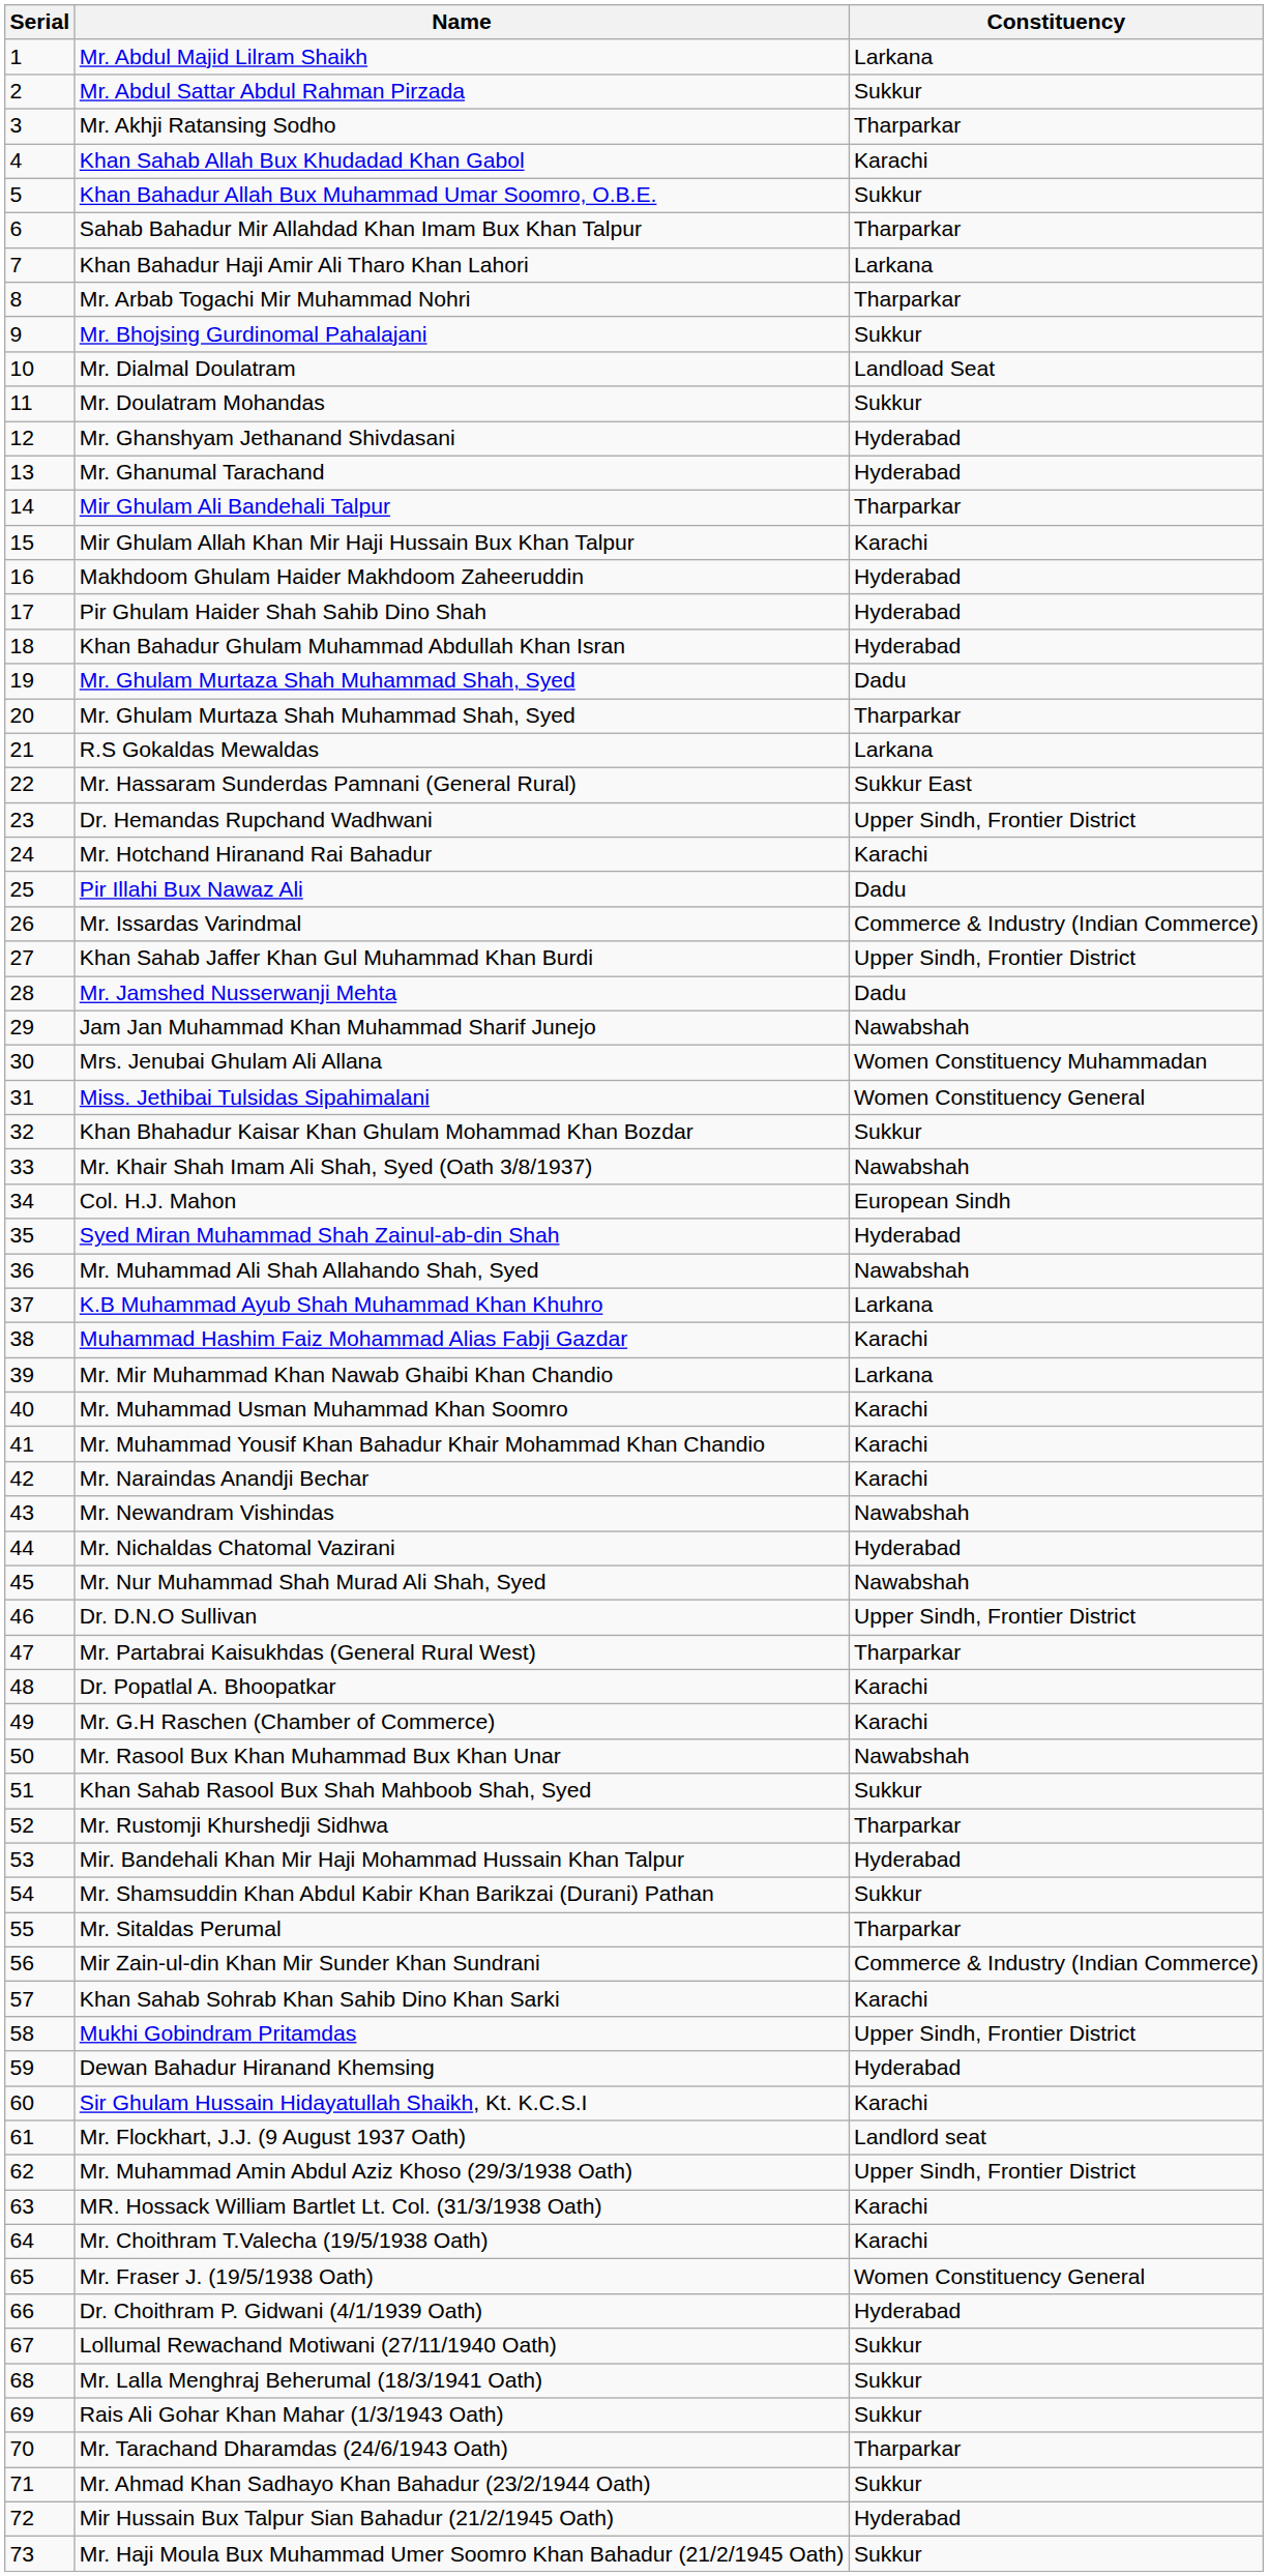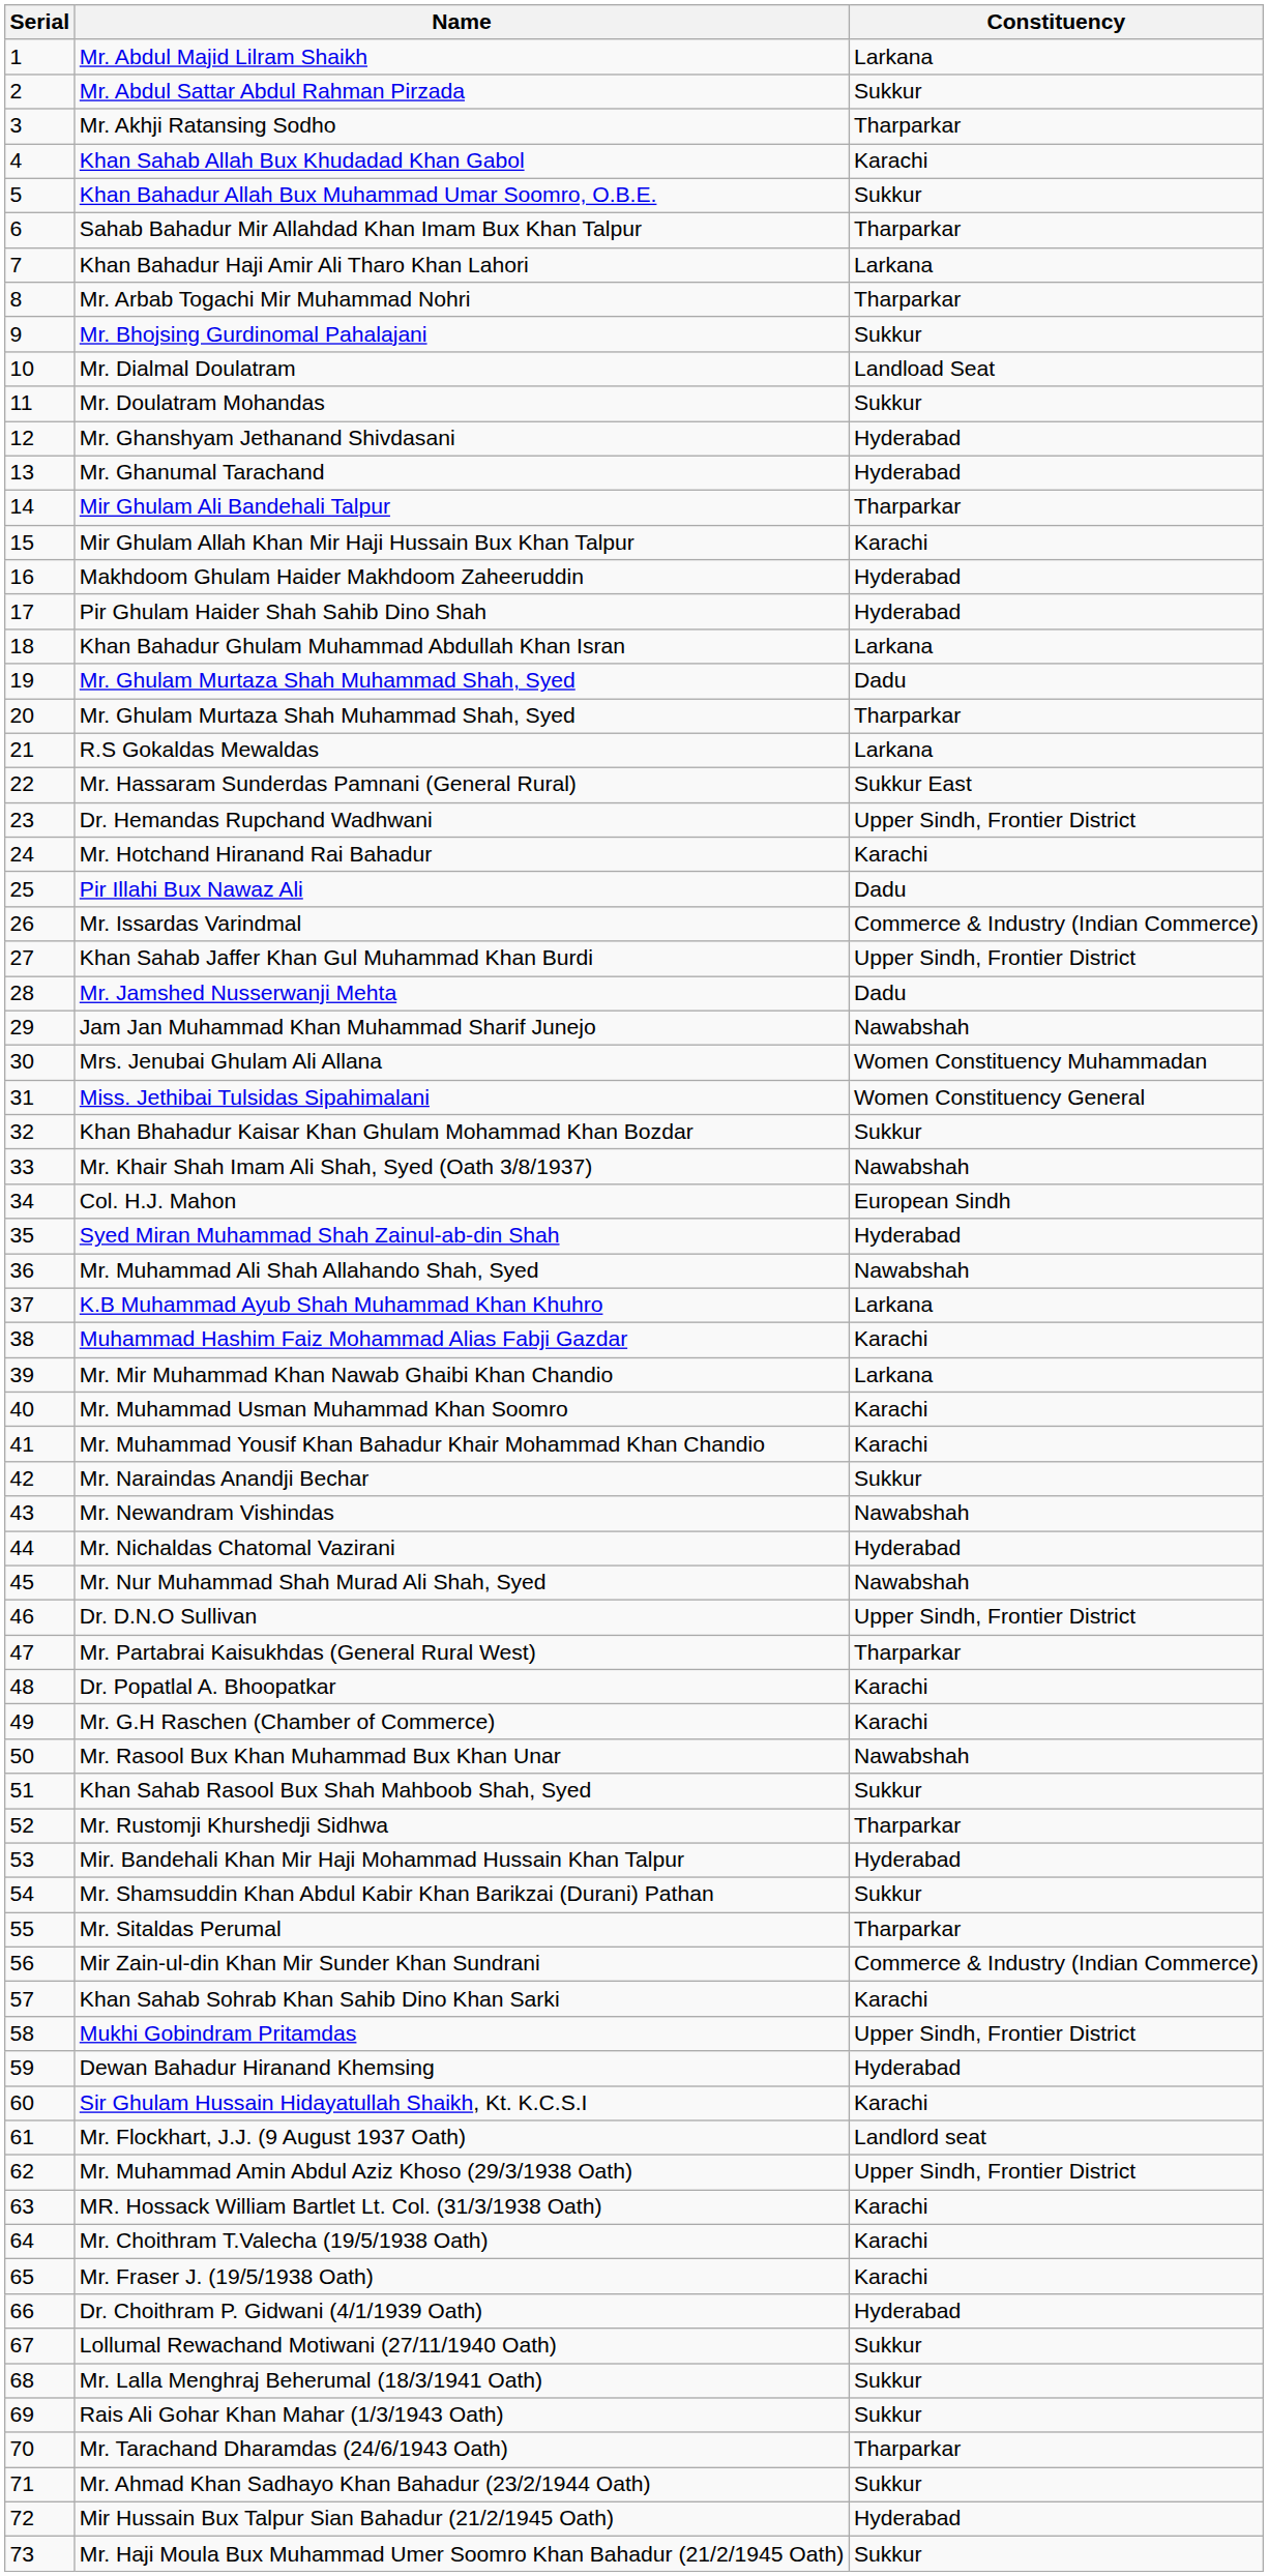 <table class="wikitable">
 <tr>
 <th>Serial</th>
 <th>Name</th>
 <th>Constituency</th>
 </tr>
 <tr>
 <td>1</td>
 <td><a href='#'>Mr. Abdul Majid Lilram Shaikh</a></td>
 <td>Larkana</td>
 </tr>
 <tr>
 <td>2</td>
 <td><a href='#'>Mr. Abdul Sattar Abdul Rahman Pirzada</a></td>
 <td>Sukkur</td>
 </tr>
 <tr>
 <td>3</td>
 <td>Mr. Akhji Ratansing Sodho</td>
 <td>Tharparkar</td>
 </tr>
 <tr>
 <td>4</td>
 <td><a href='#'>Khan Sahab Allah Bux Khudadad Khan Gabol</a></td>
 <td>Karachi</td>
 </tr>
 <tr>
 <td>5</td>
 <td><a href='#'>Khan Bahadur Allah Bux Muhammad Umar Soomro, O.B.E.</a></td>
 <td>Sukkur</td>
 </tr>
 <tr>
 <td>6</td>
 <td>Sahab Bahadur Mir Allahdad Khan Imam Bux Khan Talpur</td>
 <td>Tharparkar</td>
 </tr>
 <tr>
 <td>7</td>
 <td>Khan Bahadur Haji Amir Ali Tharo Khan Lahori</td>
 <td>Larkana</td>
 </tr>
 <tr>
 <td>8</td>
 <td>Mr. Arbab Togachi Mir Muhammad Nohri</td>
 <td>Tharparkar</td>
 </tr>
 <tr>
 <td>9</td>
 <td><a href='#'>Mr. Bhojsing Gurdinomal Pahalajani</a></td>
 <td>Sukkur</td>
 </tr>
 <tr>
 <td>10</td>
 <td>Mr. Dialmal Doulatram</td>
 <td>Landload Seat</td>
 </tr>
 <tr>
 <td>11</td>
 <td>Mr. Doulatram Mohandas</td>
 <td>Sukkur</td>
 </tr>
 <tr>
 <td>12</td>
 <td>Mr. Ghanshyam Jethanand Shivdasani</td>
 <td>Hyderabad</td>
 </tr>
 <tr>
 <td>13</td>
 <td>Mr. Ghanumal Tarachand</td>
 <td>Hyderabad</td>
 </tr>
 <tr>
 <td>14</td>
 <td><a href='#'>Mir Ghulam Ali Bandehali Talpur</a></td>
 <td>Tharparkar</td>
 </tr>
 <tr>
 <td>15</td>
 <td>Mir Ghulam Allah Khan Mir Haji Hussain Bux Khan Talpur</td>
 <td>Karachi</td>
 </tr>
 <tr>
 <td>16</td>
 <td>Makhdoom Ghulam Haider Makhdoom Zaheeruddin</td>
 <td>Hyderabad</td>
 </tr>
 <tr>
 <td>17</td>
 <td>Pir Ghulam Haider Shah Sahib Dino Shah</td>
 <td>Hyderabad</td>
 </tr>
 <tr>
 <td>18</td>
 <td>Khan Bahadur Ghulam Muhammad Abdullah Khan Isran</td>
-<td>Hyderabad</td>
+<td>Larkana</td>
 </tr>
 <tr>
 <td>19</td>
 <td><a href='#'>Mr. Ghulam Murtaza Shah Muhammad Shah, Syed</a></td>
 <td>Dadu</td>
 </tr>
 <tr>
 <td>20</td>
 <td>Mr. Ghulam Murtaza Shah Muhammad Shah, Syed</td>
 <td>Tharparkar</td>
 </tr>
 <tr>
 <td>21</td>
 <td>R.S Gokaldas Mewaldas</td>
 <td>Larkana</td>
 </tr>
 <tr>
 <td>22</td>
 <td>Mr. Hassaram Sunderdas Pamnani (General Rural)</td>
 <td>Sukkur East</td>
 </tr>
 <tr>
 <td>23</td>
 <td>Dr. Hemandas Rupchand Wadhwani</td>
 <td>Upper Sindh, Frontier District</td>
 </tr>
 <tr>
 <td>24</td>
 <td>Mr. Hotchand Hiranand Rai Bahadur</td>
 <td>Karachi</td>
 </tr>
 <tr>
 <td>25</td>
 <td><a href='#'>Pir Illahi Bux Nawaz Ali</a></td>
 <td>Dadu</td>
 </tr>
 <tr>
 <td>26</td>
 <td>Mr. Issardas Varindmal</td>
 <td>Commerce & Industry (Indian Commerce)</td>
 </tr>
 <tr>
 <td>27</td>
 <td>Khan Sahab Jaffer Khan Gul Muhammad Khan Burdi</td>
 <td>Upper Sindh, Frontier District</td>
 </tr>
 <tr>
 <td>28</td>
 <td><a href='#'>Mr. Jamshed Nusserwanji Mehta</a></td>
 <td>Dadu</td>
 </tr>
 <tr>
 <td>29</td>
 <td>Jam Jan Muhammad Khan Muhammad Sharif Junejo</td>
 <td>Nawabshah</td>
 </tr>
 <tr>
 <td>30</td>
 <td>Mrs. Jenubai Ghulam Ali Allana</td>
 <td>Women Constituency Muhammadan</td>
 </tr>
 <tr>
 <td>31</td>
 <td><a href='#'>Miss. Jethibai Tulsidas Sipahimalani</a></td>
 <td>Women Constituency General</td>
 </tr>
 <tr>
 <td>32</td>
 <td>Khan Bhahadur Kaisar Khan Ghulam Mohammad Khan Bozdar</td>
 <td>Sukkur</td>
 </tr>
 <tr>
 <td>33</td>
 <td>Mr. Khair Shah Imam Ali Shah, Syed (Oath 3/8/1937)</td>
 <td>Nawabshah</td>
 </tr>
 <tr>
 <td>34</td>
 <td>Col. H.J. Mahon</td>
 <td>European Sindh</td>
 </tr>
 <tr>
 <td>35</td>
 <td><a href='#'>Syed Miran Muhammad Shah Zainul-ab-din Shah</a></td>
 <td>Hyderabad</td>
 </tr>
 <tr>
 <td>36</td>
 <td>Mr. Muhammad Ali Shah Allahando Shah, Syed</td>
 <td>Nawabshah</td>
 </tr>
 <tr>
 <td>37</td>
 <td><a href='#'>K.B Muhammad Ayub Shah Muhammad Khan Khuhro</a></td>
 <td>Larkana</td>
 </tr>
 <tr>
 <td>38</td>
 <td><a href='#'>Muhammad Hashim Faiz Mohammad Alias Fabji Gazdar</a></td>
 <td>Karachi</td>
 </tr>
 <tr>
 <td>39</td>
 <td>Mr. Mir Muhammad Khan Nawab Ghaibi Khan Chandio</td>
 <td>Larkana</td>
 </tr>
 <tr>
 <td>40</td>
 <td>Mr. Muhammad Usman Muhammad Khan Soomro</td>
 <td>Karachi</td>
 </tr>
 <tr>
 <td>41</td>
 <td>Mr. Muhammad Yousif Khan Bahadur Khair Mohammad Khan Chandio</td>
 <td>Karachi</td>
 </tr>
 <tr>
 <td>42</td>
 <td>Mr. Naraindas Anandji Bechar</td>
-<td>Karachi</td>
+<td>Sukkur</td>
 </tr>
 <tr>
 <td>43</td>
 <td>Mr. Newandram Vishindas</td>
 <td>Nawabshah</td>
 </tr>
 <tr>
 <td>44</td>
 <td>Mr. Nichaldas Chatomal Vazirani</td>
 <td>Hyderabad</td>
 </tr>
 <tr>
 <td>45</td>
 <td>Mr. Nur Muhammad Shah Murad Ali Shah, Syed</td>
 <td>Nawabshah</td>
 </tr>
 <tr>
 <td>46</td>
 <td>Dr. D.N.O Sullivan</td>
 <td>Upper Sindh, Frontier District</td>
 </tr>
 <tr>
 <td>47</td>
 <td>Mr. Partabrai Kaisukhdas (General Rural West)</td>
 <td>Tharparkar</td>
 </tr>
 <tr>
 <td>48</td>
 <td>Dr. Popatlal A. Bhoopatkar</td>
 <td>Karachi</td>
 </tr>
 <tr>
 <td>49</td>
 <td>Mr. G.H Raschen (Chamber of Commerce)</td>
 <td>Karachi</td>
 </tr>
 <tr>
 <td>50</td>
 <td>Mr. Rasool Bux Khan Muhammad Bux Khan Unar</td>
 <td>Nawabshah</td>
 </tr>
 <tr>
 <td>51</td>
 <td>Khan Sahab Rasool Bux Shah Mahboob Shah, Syed</td>
 <td>Sukkur</td>
 </tr>
 <tr>
 <td>52</td>
 <td>Mr. Rustomji Khurshedji Sidhwa</td>
 <td>Tharparkar</td>
 </tr>
 <tr>
 <td>53</td>
 <td>Mir. Bandehali Khan Mir Haji Mohammad Hussain Khan Talpur</td>
 <td>Hyderabad</td>
 </tr>
 <tr>
 <td>54</td>
 <td>Mr. Shamsuddin Khan Abdul Kabir Khan Barikzai (Durani) Pathan</td>
 <td>Sukkur</td>
 </tr>
 <tr>
 <td>55</td>
 <td>Mr. Sitaldas Perumal</td>
 <td>Tharparkar</td>
 </tr>
 <tr>
 <td>56</td>
 <td>Mir Zain-ul-din Khan Mir Sunder Khan Sundrani</td>
 <td>Commerce & Industry (Indian Commerce)</td>
 </tr>
 <tr>
 <td>57</td>
 <td>Khan Sahab Sohrab Khan Sahib Dino Khan Sarki</td>
 <td>Karachi</td>
 </tr>
 <tr>
 <td>58</td>
 <td><a href='#'>Mukhi Gobindram Pritamdas</a></td>
 <td>Upper Sindh, Frontier District</td>
 </tr>
 <tr>
 <td>59</td>
 <td>Dewan Bahadur Hiranand Khemsing</td>
 <td>Hyderabad</td>
 </tr>
 <tr>
 <td>60</td>
 <td><a href='#'>Sir Ghulam Hussain Hidayatullah Shaikh</a>, Kt. K.C.S.I</td>
 <td>Karachi</td>
 </tr>
 <tr>
 <td>61</td>
 <td>Mr. Flockhart, J.J. (9 August 1937 Oath)</td>
 <td>Landlord seat</td>
 </tr>
 <tr>
 <td>62</td>
 <td>Mr. Muhammad Amin Abdul Aziz Khoso (29/3/1938 Oath)</td>
 <td>Upper Sindh, Frontier District</td>
 </tr>
 <tr>
 <td>63</td>
 <td>MR. Hossack William Bartlet Lt. Col. (31/3/1938 Oath)</td>
 <td>Karachi</td>
 </tr>
 <tr>
 <td>64</td>
 <td>Mr. Choithram T.Valecha (19/5/1938 Oath)</td>
 <td>Karachi</td>
 </tr>
 <tr>
 <td>65</td>
 <td>Mr. Fraser J. (19/5/1938 Oath)</td>
-<td>Women Constituency General</td>
+<td>Karachi</td>
 </tr>
 <tr>
 <td>66</td>
 <td>Dr. Choithram P. Gidwani (4/1/1939 Oath)</td>
 <td>Hyderabad</td>
 </tr>
 <tr>
 <td>67</td>
 <td>Lollumal Rewachand Motiwani (27/11/1940 Oath)</td>
 <td>Sukkur</td>
 </tr>
 <tr>
 <td>68</td>
 <td>Mr. Lalla Menghraj Beherumal (18/3/1941 Oath)</td>
 <td>Sukkur</td>
 </tr>
 <tr>
 <td>69</td>
 <td>Rais Ali Gohar Khan Mahar (1/3/1943 Oath)</td>
 <td>Sukkur</td>
 </tr>
 <tr>
 <td>70</td>
 <td>Mr. Tarachand Dharamdas (24/6/1943 Oath)</td>
 <td>Tharparkar</td>
 </tr>
 <tr>
 <td>71</td>
 <td>Mr. Ahmad Khan Sadhayo Khan Bahadur (23/2/1944 Oath)</td>
 <td>Sukkur</td>
 </tr>
 <tr>
 <td>72</td>
 <td>Mir Hussain Bux Talpur Sian Bahadur (21/2/1945 Oath)</td>
 <td>Hyderabad</td>
 </tr>
 <tr>
 <td>73</td>
 <td>Mr. Haji Moula Bux Muhammad Umer Soomro Khan Bahadur (21/2/1945 Oath)</td>
 <td>Sukkur</td>
 </tr>
 </table>
